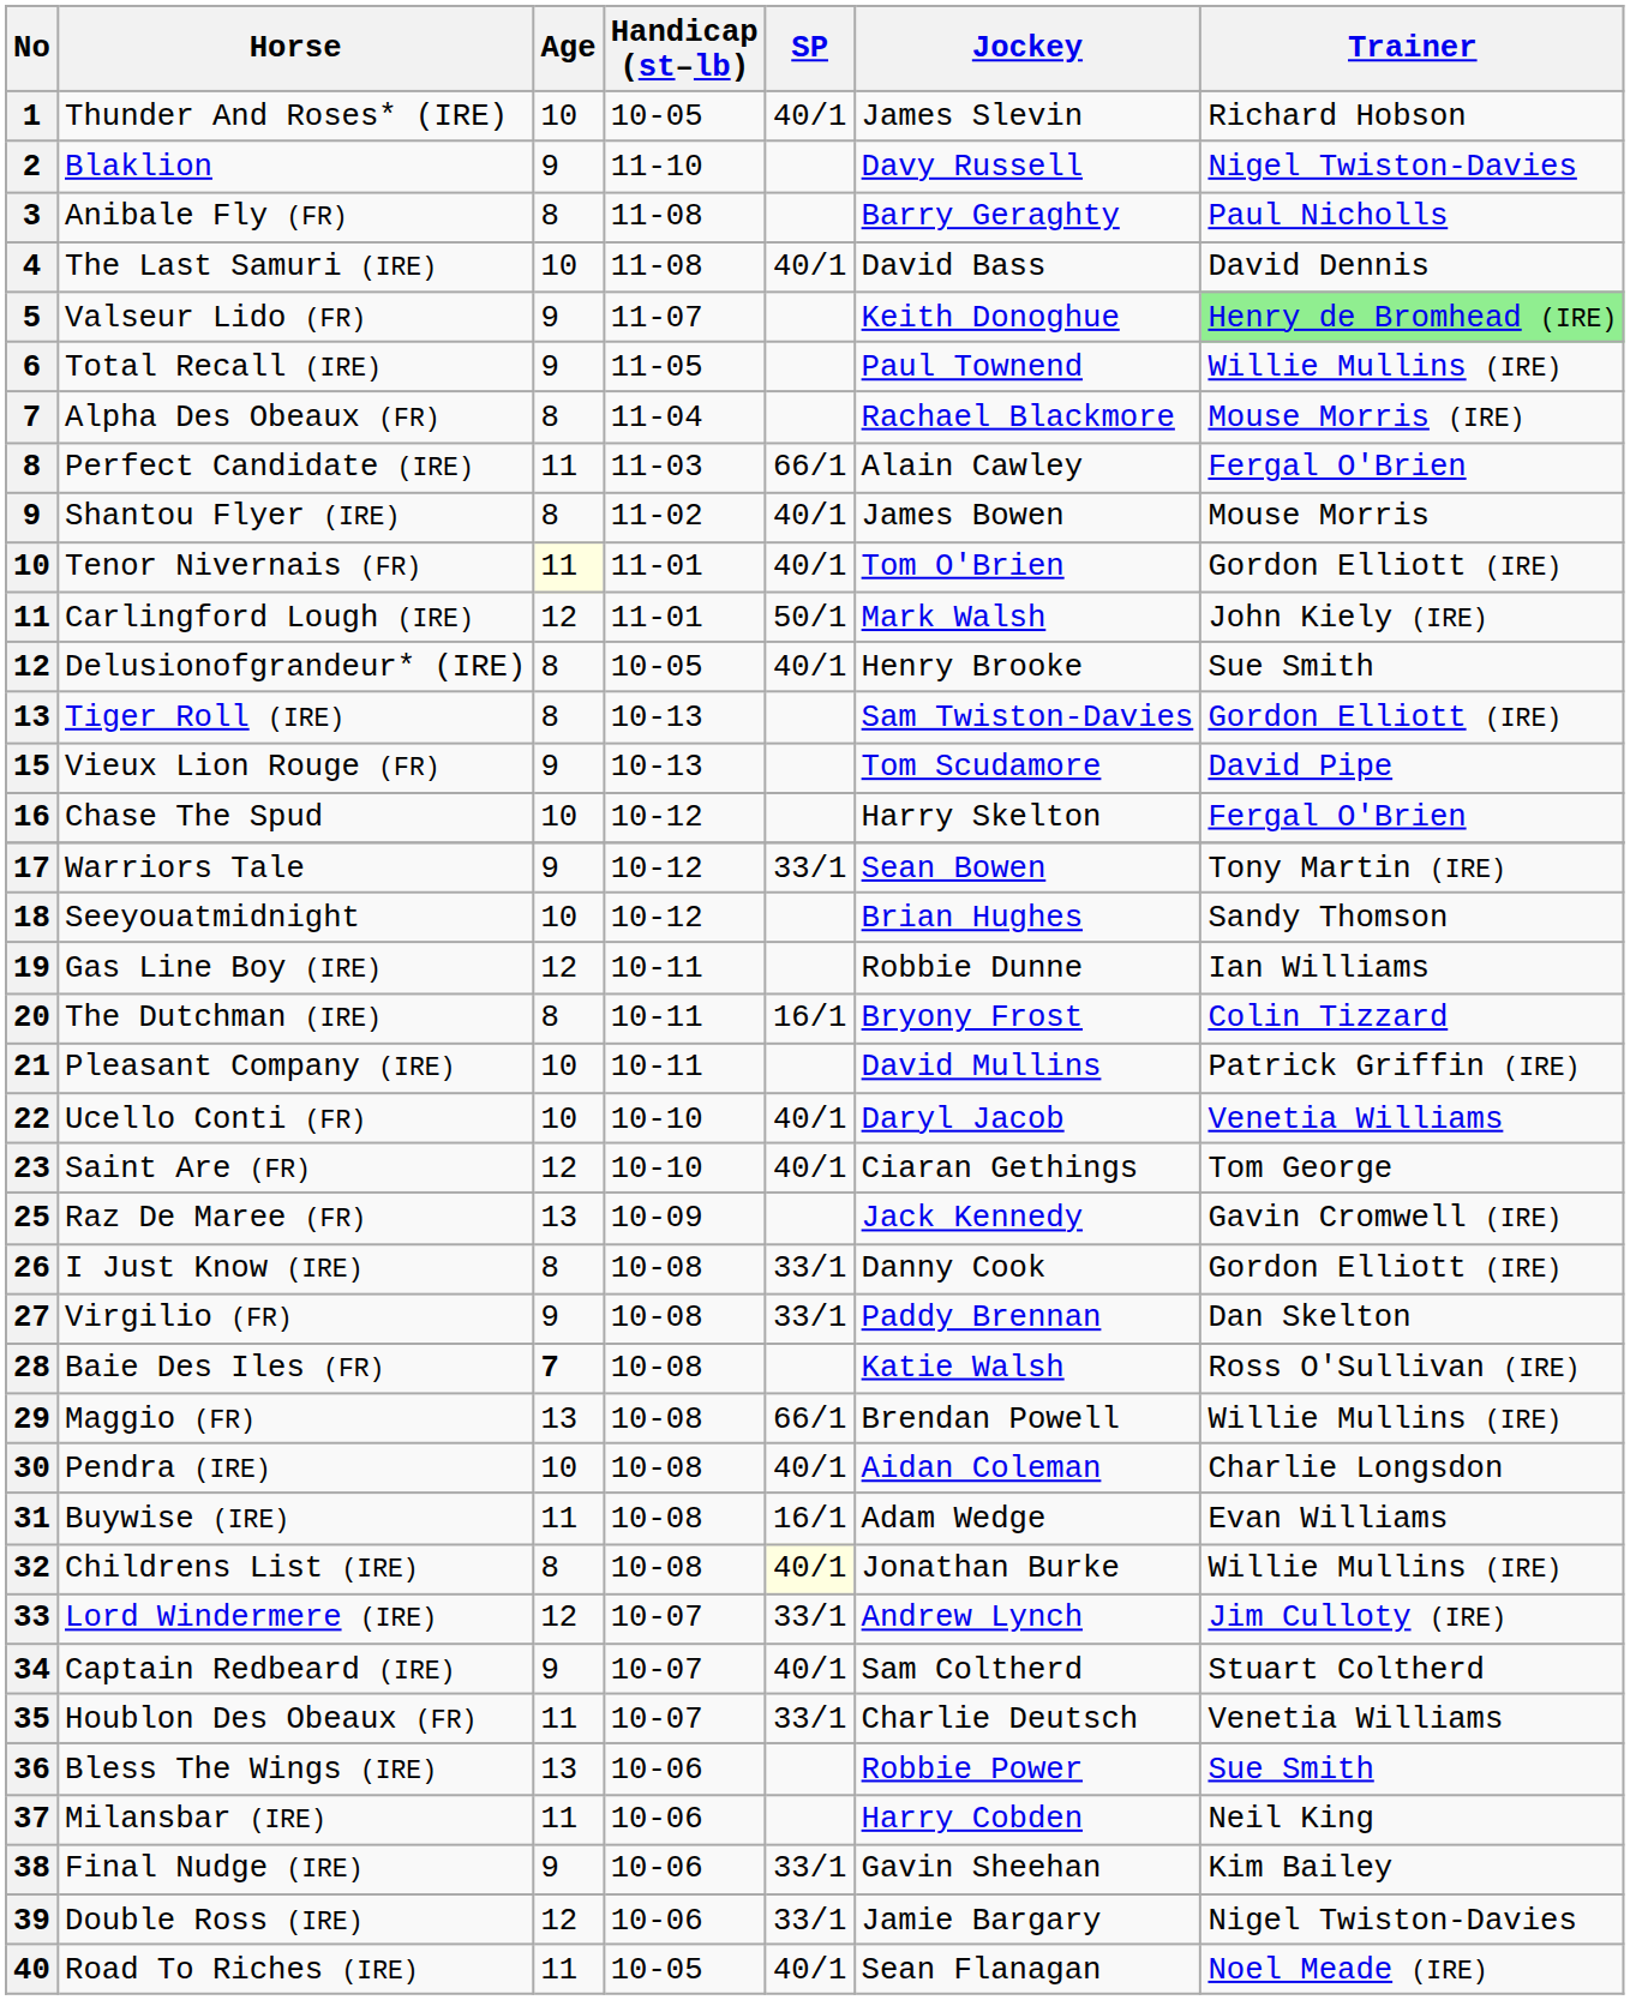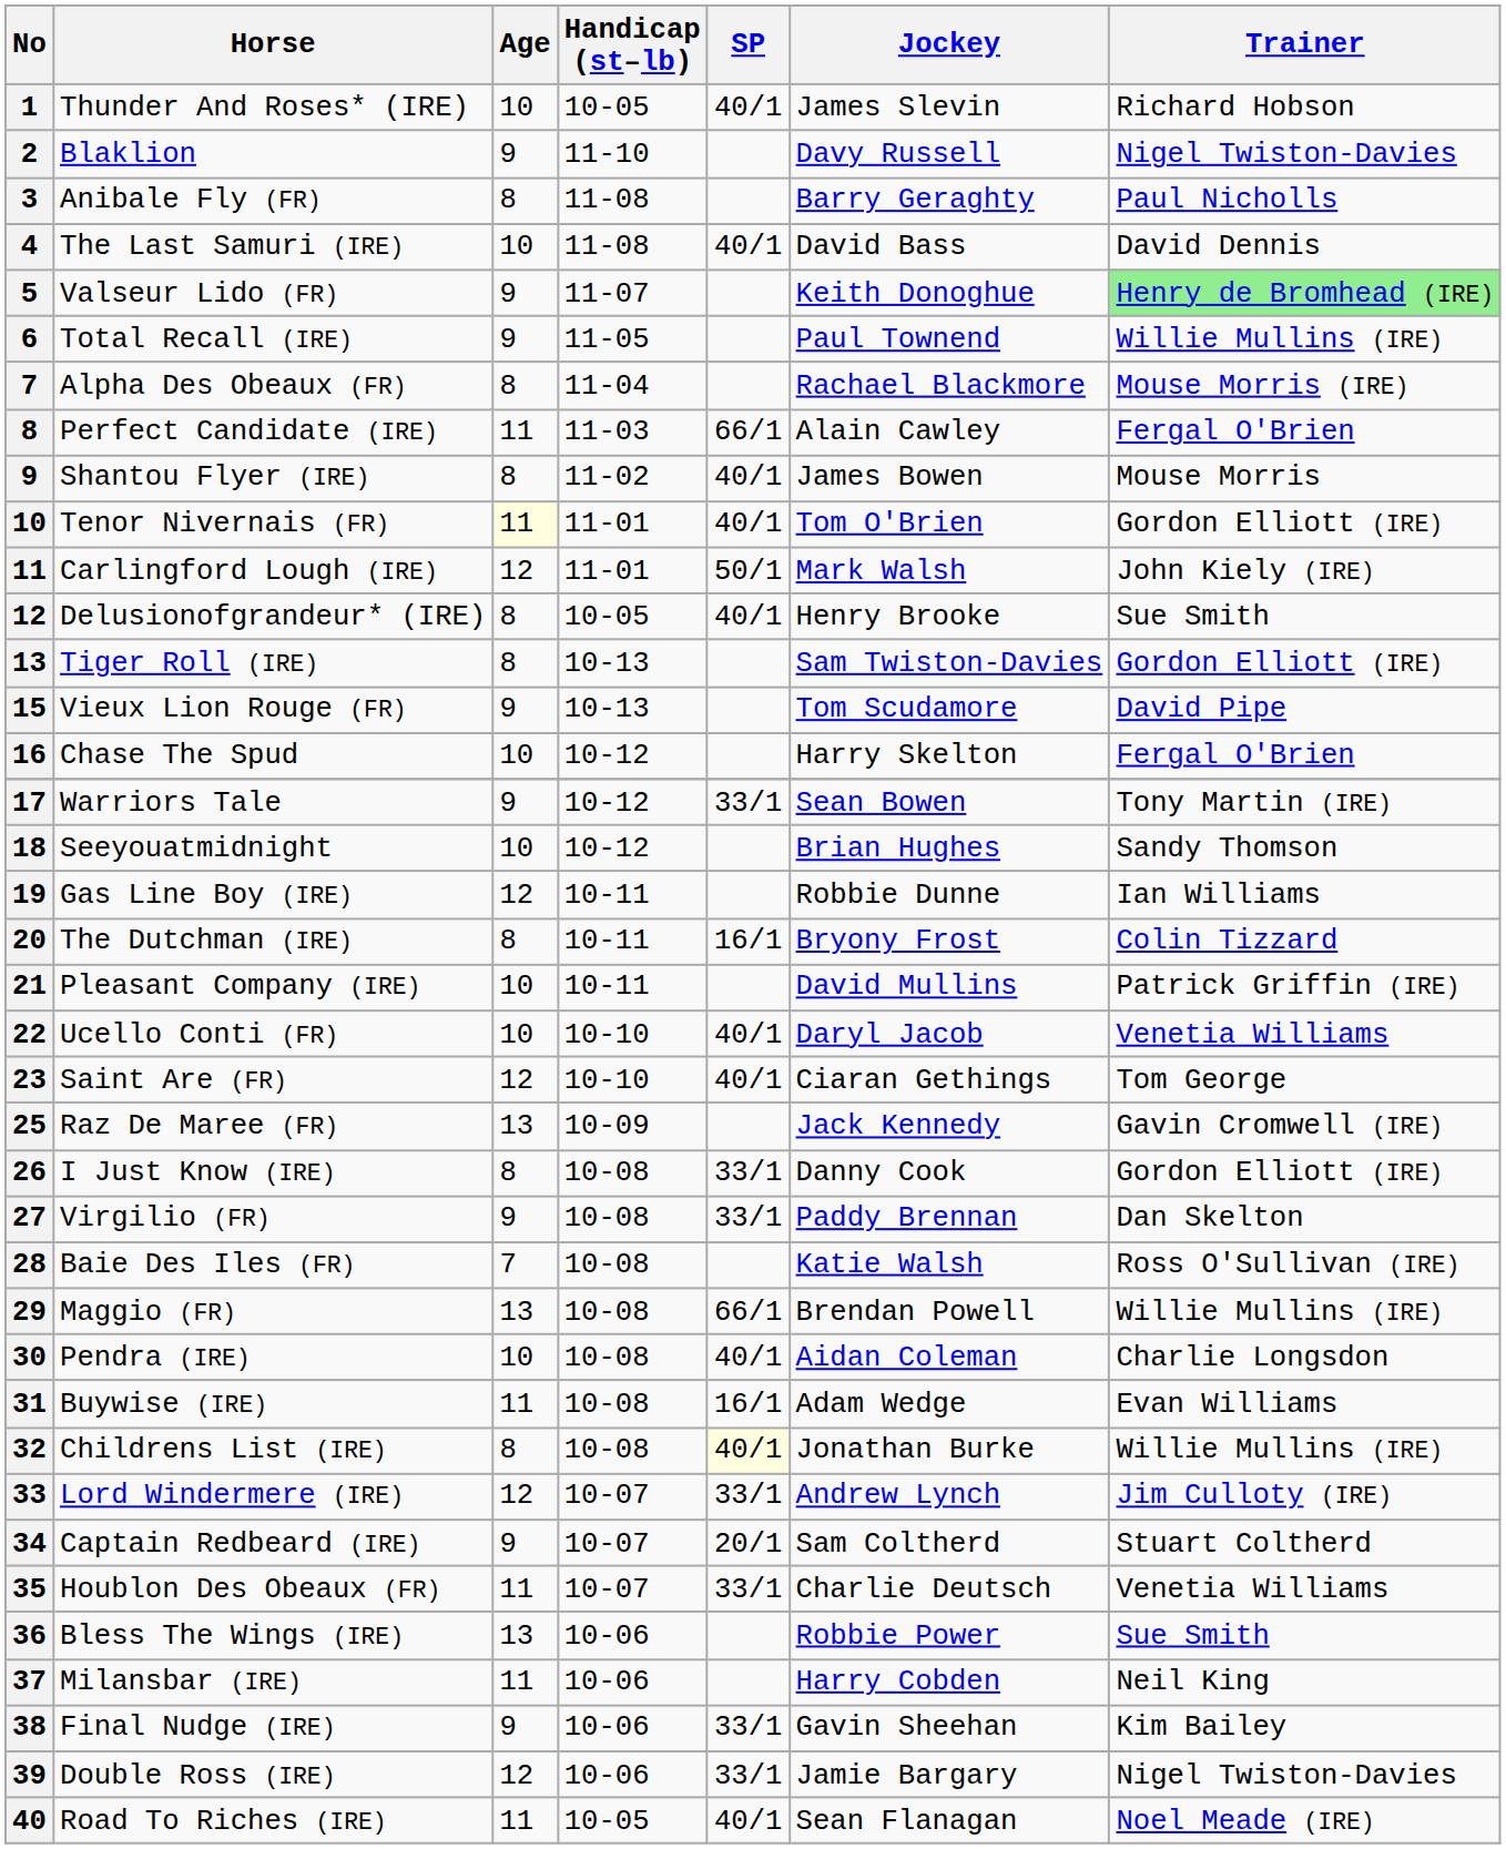 <table class="wikitable sortable">
 <tr>
 <th scope="col">No</th>
 <th scope="col">Horse</th>
 <th scope="col">Age</th>
 <th scope="col">Handicap<br>(<a href='#'>st</a>–<a href='#'>lb</a>)</th>
 <th scope="col"><a href='#'>SP</a></th>
 <th scope="col"><a href='#'>Jockey</a></th>
 <th scope="col"><a href='#'>Trainer</a></th>
 </tr>
 <tr>
 <th>1</th>
 <td>Thunder And Roses* (IRE)</td>
 <td>10</td>
 <td>10-05</td>
 <td>40/1</td>
 <td>James Slevin</td>
 <td>Richard Hobson</td>
 </tr>
 <tr>
 <th scope="row">2</th>
 <td><a href='#'>Blaklion</a></td>
 <td>9</td>
 <td>11-10</td>
 <td></td>
 <td><a href='#'>Davy Russell</a></td>
 <td><a href='#'>Nigel Twiston-Davies</a></td>
 </tr>
 <tr>
 <th scope="row">3</th>
 <td>Anibale Fly <small>(FR)</small></td>
 <td>8</td>
 <td>11-08</td>
 <td></td>
 <td><a href='#'>Barry Geraghty</a></td>
 <td><a href='#'>Paul Nicholls</a></td>
 </tr>
 <tr>
 <th scope="row">4</th>
 <td>The Last Samuri <small>(IRE)</small></td>
 <td>10</td>
 <td>11-08</td>
 <td>40/1</td>
 <td>David Bass</td>
 <td>David Dennis</td>
 </tr>
 <tr>
 <th scope="row">5</th>
 <td>Valseur Lido <small>(FR)</small></td>
 <td>9</td>
 <td>11-07</td>
 <td></td>
 <td><a href='#'>Keith Donoghue</a></td>
 <td style="background: lightgreen;"><a href='#'>Henry de Bromhead</a> <small>(IRE)</small></td>
 </tr>
 <tr>
 <th scope="row">6</th>
 <td>Total Recall <small>(IRE)</small></td>
 <td>9</td>
 <td>11-05</td>
 <td></td>
 <td><a href='#'>Paul Townend</a></td>
 <td><a href='#'>Willie Mullins</a> <small>(IRE)</small></td>
 </tr>
 <tr>
 <th scope="row">7</th>
 <td>Alpha Des Obeaux <small>(FR)</small></td>
 <td>8</td>
 <td>11-04</td>
 <td></td>
 <td><a href='#'>Rachael Blackmore</a></td>
 <td><a href='#'>Mouse Morris</a> <small>(IRE)</small></td>
 </tr>
 <tr>
 <th scope="row">8</th>
 <td>Perfect Candidate <small>(IRE)</small></td>
 <td>11</td>
 <td>11-03</td>
 <td>66/1</td>
 <td>Alain Cawley</td>
 <td><a href='#'>Fergal O'Brien</a></td>
 </tr>
 <tr>
 <th scope="row">9</th>
 <td>Shantou Flyer <small>(IRE)</small></td>
 <td>8</td>
 <td>11-02</td>
 <td>40/1</td>
 <td>James Bowen</td>
 <td>Mouse Morris</td>
 </tr>
 <tr>
 <th scope="row">10</th>
 <td>Tenor Nivernais <small>(FR)</small></td>
 <td style="background: lightyellow;">11</td>
 <td>11-01</td>
 <td>40/1</td>
 <td><a href='#'>Tom O'Brien</a></td>
 <td>Gordon Elliott <small>(IRE)</small></td>
 </tr>
 <tr>
 <th scope="row">11</th>
 <td>Carlingford Lough <small>(IRE)</small></td>
 <td>12</td>
 <td>11-01</td>
 <td>50/1</td>
 <td><a href='#'>Mark Walsh</a></td>
 <td>John Kiely <small>(IRE)</small></td>
 </tr>
 <tr>
 <th>12</th>
 <td>Delusionofgrandeur* (IRE)</td>
 <td>8</td>
 <td>10-05</td>
 <td>40/1</td>
 <td>Henry Brooke</td>
 <td>Sue Smith</td>
 </tr>
 <tr>
 <th scope="row">13</th>
 <td><a href='#'>Tiger Roll</a> <small>(IRE)</small></td>
 <td>8</td>
 <td>10-13</td>
 <td></td>
 <td><a href='#'>Sam Twiston-Davies</a></td>
 <td><a href='#'>Gordon Elliott</a> <small>(IRE)</small></td>
 </tr>
 <tr>
 <th scope="row">15</th>
 <td>Vieux Lion Rouge <small>(FR)</small></td>
 <td>9</td>
 <td>10-13</td>
 <td></td>
 <td><a href='#'>Tom Scudamore</a></td>
 <td><a href='#'>David Pipe</a></td>
 </tr>
 <tr>
 <th scope="row">16</th>
 <td>Chase The Spud</td>
 <td>10</td>
 <td>10-12</td>
 <td></td>
 <td>Harry Skelton</td>
 <td><a href='#'>Fergal O'Brien</a></td>
 </tr>
 <tr>
 </tr>
 <tr>
 <th scope="row">17</th>
 <td>Warriors Tale</td>
 <td>9</td>
 <td>10-12</td>
 <td>33/1</td>
 <td><a href='#'>Sean Bowen</a></td>
 <td>Tony Martin <small>(IRE)</small></td>
 </tr>
 <tr>
 <th scope="row">18</th>
 <td>Seeyouatmidnight</td>
 <td>10</td>
 <td>10-12</td>
 <td></td>
 <td><a href='#'>Brian Hughes</a></td>
 <td>Sandy Thomson</td>
 </tr>
 <tr>
 <th scope="row">19</th>
 <td>Gas Line Boy <small>(IRE)</small></td>
 <td>12</td>
 <td>10-11</td>
 <td></td>
 <td>Robbie Dunne</td>
 <td>Ian Williams</td>
 </tr>
 <tr>
 <th scope="row">20</th>
 <td>The Dutchman <small>(IRE)</small></td>
 <td>8</td>
 <td>10-11</td>
 <td>16/1</td>
 <td><a href='#'>Bryony Frost</a></td>
 <td><a href='#'>Colin Tizzard</a></td>
 </tr>
 <tr>
 <th scope="row">21</th>
 <td>Pleasant Company <small>(IRE)</small></td>
 <td>10</td>
 <td>10-11</td>
 <td></td>
 <td><a href='#'>David Mullins</a></td>
 <td>Patrick Griffin <small>(IRE)</small></td>
 </tr>
 <tr>
 <th scope="row">22</th>
 <td>Ucello Conti <small>(FR)</small></td>
 <td>10</td>
 <td>10-10</td>
 <td>40/1</td>
 <td><a href='#'>Daryl Jacob</a></td>
 <td><a href='#'>Venetia Williams</a></td>
 </tr>
 <tr>
 <th scope="row">23</th>
 <td>Saint Are <small>(FR)</small></td>
 <td>12</td>
 <td>10-10</td>
 <td>40/1</td>
 <td>Ciaran Gethings</td>
 <td>Tom George</td>
 </tr>
 <tr>
 <th scope="row">25</th>
 <td>Raz De Maree <small>(FR)</small></td>
 <td>13</td>
 <td>10-09</td>
 <td></td>
 <td><a href='#'>Jack Kennedy</a></td>
 <td>Gavin Cromwell <small>(IRE)</small></td>
 </tr>
 <tr>
 <th scope="row">26</th>
 <td>I Just Know <small>(IRE)</small></td>
 <td>8</td>
 <td>10-08</td>
 <td>33/1</td>
 <td>Danny Cook</td>
 <td>Gordon Elliott <small>(IRE)</small></td>
 </tr>
 <tr>
 <th scope="row">27</th>
 <td>Virgilio <small>(FR)</small></td>
 <td>9</td>
 <td>10-08</td>
 <td>33/1</td>
 <td><a href='#'>Paddy Brennan</a></td>
 <td>Dan Skelton</td>
 </tr>
 <tr>
 <th scope="row">28</th>
 <td>Baie Des Iles <small>(FR)</small></td>
-<td><strong>7</strong></td>
+<td>7</td>
 <td>10-08</td>
 <td></td>
 <td><a href='#'>Katie Walsh</a></td>
 <td>Ross O'Sullivan <small>(IRE)</small></td>
 </tr>
 <tr>
 <th scope="row">29</th>
 <td>Maggio <small>(FR)</small></td>
 <td>13</td>
 <td>10-08</td>
 <td>66/1</td>
 <td>Brendan Powell</td>
 <td>Willie Mullins <small>(IRE)</small></td>
 </tr>
 <tr>
 <th scope="row">30</th>
 <td>Pendra <small>(IRE)</small></td>
 <td>10</td>
 <td>10-08</td>
 <td>40/1</td>
 <td><a href='#'>Aidan Coleman</a></td>
 <td>Charlie Longsdon</td>
 </tr>
 <tr>
 <th scope="row">31</th>
 <td>Buywise <small>(IRE)</small></td>
 <td>11</td>
 <td>10-08</td>
 <td>16/1</td>
 <td>Adam Wedge</td>
 <td>Evan Williams</td>
 </tr>
 <tr>
 <th scope="row">32</th>
 <td>Childrens List <small>(IRE)</small></td>
 <td>8</td>
 <td>10-08</td>
 <td style="background: lightyellow;">40/1</td>
 <td>Jonathan Burke</td>
 <td>Willie Mullins <small>(IRE)</small></td>
 </tr>
 <tr>
 <th scope="row">33</th>
 <td><a href='#'>Lord Windermere</a> <small>(IRE)</small></td>
 <td>12</td>
 <td>10-07</td>
 <td>33/1</td>
 <td><a href='#'>Andrew Lynch</a></td>
 <td><a href='#'>Jim Culloty</a> <small>(IRE)</small></td>
 </tr>
 <tr>
 <th scope="row">34</th>
 <td>Captain Redbeard <small>(IRE)</small></td>
 <td>9</td>
 <td>10-07</td>
-<td>40/1</td>
+<td>20/1</td>
 <td>Sam Coltherd</td>
 <td>Stuart Coltherd</td>
 </tr>
 <tr>
 <th scope="row">35</th>
 <td>Houblon Des Obeaux <small>(FR)</small></td>
 <td>11</td>
 <td>10-07</td>
 <td>33/1</td>
 <td>Charlie Deutsch</td>
 <td>Venetia Williams</td>
 </tr>
 <tr>
 <th scope="row">36</th>
 <td>Bless The Wings <small>(IRE)</small></td>
 <td>13</td>
 <td>10-06</td>
 <td></td>
 <td><a href='#'>Robbie Power</a></td>
 <td><a href='#'>Sue Smith</a></td>
 </tr>
 <tr>
 <th scope="row">37</th>
 <td>Milansbar <small>(IRE)</small></td>
 <td>11</td>
 <td>10-06</td>
 <td></td>
 <td><a href='#'>Harry Cobden</a></td>
 <td>Neil King</td>
 </tr>
 <tr>
 <th scope="row">38</th>
 <td>Final Nudge <small>(IRE)</small></td>
 <td>9</td>
 <td>10-06</td>
 <td>33/1</td>
 <td>Gavin Sheehan</td>
 <td>Kim Bailey</td>
 </tr>
 <tr>
 <th scope="row">39</th>
 <td>Double Ross <small>(IRE)</small></td>
 <td>12</td>
 <td>10-06</td>
 <td>33/1</td>
 <td>Jamie Bargary</td>
 <td>Nigel Twiston-Davies</td>
 </tr>
 <tr>
 <th scope="row">40</th>
 <td>Road To Riches <small>(IRE)</small></td>
 <td>11</td>
 <td>10-05</td>
 <td>40/1</td>
 <td>Sean Flanagan</td>
 <td><a href='#'>Noel Meade</a> <small>(IRE)</small></td>
 </tr>
 </table>
